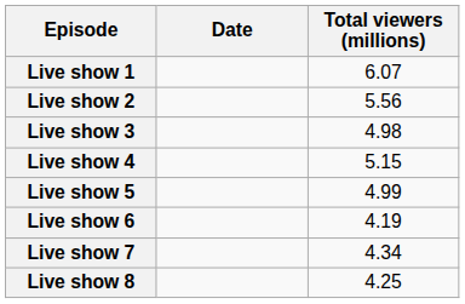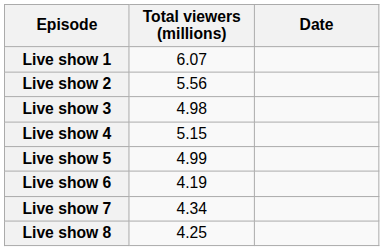 <table class="wikitable sortable" style="text-align:center">
 <tr>
 <th scope="col" style="width:120px;">Episode</th>
+<th scope="col" style="width:120px;">Total viewers<br>(millions)</th>
 <th scope="col" style="width:120px;">Date</th>
-<th scope="col" style="width:120px;">Total viewers<br>(millions)</th>
 </tr>
 <tr>
 <th scope="row">Live show 1</th>
+<td>6.07</td>
 <td></td>
-<td>6.07</td>
 </tr>
 <tr>
 <th scope="row">Live show 2</th>
+<td>5.56</td>
 <td></td>
-<td>5.56</td>
 </tr>
 <tr>
 <th scope="row">Live show 3</th>
+<td>4.98</td>
 <td></td>
-<td>4.98</td>
 </tr>
 <tr>
 <th scope="row">Live show 4</th>
+<td>5.15</td>
 <td></td>
-<td>5.15</td>
 </tr>
 <tr>
 <th scope="row">Live show 5</th>
+<td>4.99</td>
 <td></td>
-<td>4.99</td>
 </tr>
 <tr>
 <th scope="row">Live show 6</th>
+<td>4.19</td>
 <td></td>
-<td>4.19</td>
 </tr>
 <tr>
 <th scope="row">Live show 7</th>
+<td>4.34</td>
 <td></td>
-<td>4.34</td>
 </tr>
 <tr>
 <th scope="row">Live show 8</th>
+<td>4.25</td>
 <td></td>
-<td>4.25</td>
 </tr>
 </table>
